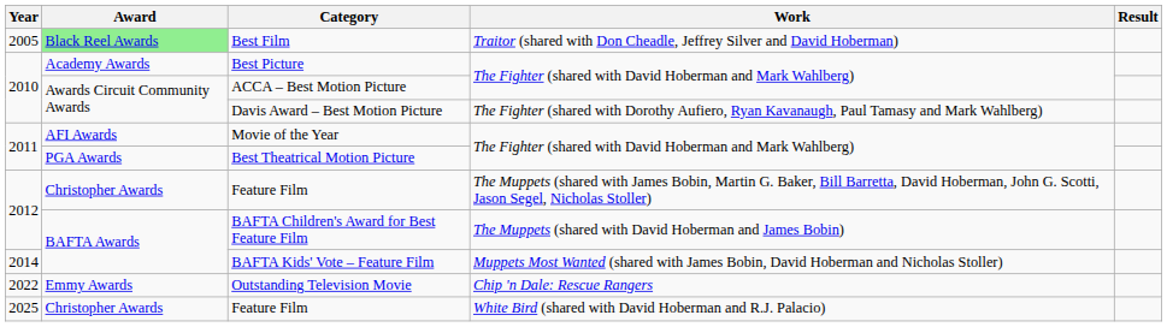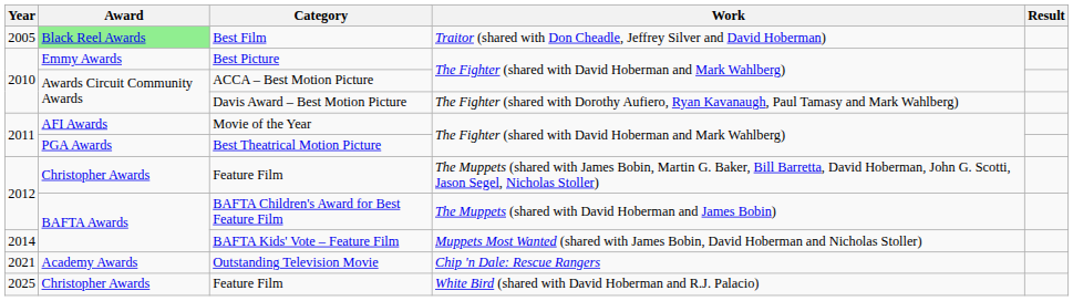 <table class="wikitable sortable">
 <tr>
 <th>Year</th>
 <th>Award</th>
 <th>Category</th>
 <th>Work</th>
 <th>Result</th>
 </tr>
 <tr>
 <td>2005</td>
 <td style="background: lightgreen;"><a href='#'>Black Reel Awards</a></td>
 <td><a href='#'>Best Film</a></td>
 <td><em><a href='#'>Traitor</a></em> (shared with <a href='#'>Don Cheadle</a>, Jeffrey Silver and <a href='#'>David Hoberman</a>)</td>
 <td></td>
 </tr>
 <tr>
 <td rowspan="3">2010</td>
-<td><a href='#'>Academy Awards</a></td>
+<td><a href='#'>Emmy Awards</a></td>
 <td><a href='#'>Best Picture</a></td>
 <td rowspan="2"><em><a href='#'>The Fighter</a></em> (shared with David Hoberman and <a href='#'>Mark Wahlberg</a>)</td>
 <td></td>
 </tr>
 <tr>
 <td rowspan="2">Awards Circuit Community Awards</td>
 <td>ACCA – Best Motion Picture</td>
 <td></td>
 </tr>
 <tr>
 <td>Davis Award – Best Motion Picture</td>
 <td><em>The Fighter</em> (shared with Dorothy Aufiero, <a href='#'>Ryan Kavanaugh</a>, Paul Tamasy and Mark Wahlberg)</td>
 <td></td>
 </tr>
 <tr>
 <td rowspan="2">2011</td>
 <td><a href='#'>AFI Awards</a></td>
 <td>Movie of the Year</td>
 <td rowspan="2"><em>The Fighter</em> (shared with David Hoberman and Mark Wahlberg)</td>
 <td></td>
 </tr>
 <tr>
 <td><a href='#'>PGA Awards</a></td>
 <td><a href='#'>Best Theatrical Motion Picture</a></td>
 <td></td>
 </tr>
 <tr>
 <td rowspan="2">2012</td>
 <td><a href='#'>Christopher Awards</a></td>
 <td>Feature Film</td>
 <td><em>The Muppets</em> (shared with James Bobin, Martin G. Baker, <a href='#'>Bill Barretta</a>, David Hoberman, John G. Scotti, <a href='#'>Jason Segel</a>, <a href='#'>Nicholas Stoller</a>)</td>
 <td></td>
 </tr>
 <tr>
 <td rowspan="2"><a href='#'>BAFTA Awards</a></td>
 <td><a href='#'>BAFTA Children's Award for Best Feature Film</a></td>
 <td><em><a href='#'>The Muppets</a></em> (shared with David Hoberman and <a href='#'>James Bobin</a>)</td>
 <td></td>
 </tr>
 <tr>
 <td>2014</td>
 <td><a href='#'>BAFTA Kids' Vote – Feature Film</a></td>
 <td><em><a href='#'>Muppets Most Wanted</a></em> (shared with James Bobin, David Hoberman and Nicholas Stoller)</td>
 <td></td>
 </tr>
 <tr>
-<td>2022</td>
-<td><a href='#'>Emmy Awards</a></td>
+<td>2021</td>
+<td><a href='#'>Academy Awards</a></td>
 <td><a href='#'>Outstanding Television Movie</a></td>
 <td><em><a href='#'>Chip 'n Dale: Rescue Rangers</a></em></td>
 <td></td>
 </tr>
 <tr>
 <td>2025</td>
 <td><a href='#'>Christopher Awards</a></td>
 <td>Feature Film</td>
 <td><em><a href='#'>White Bird</a></em> (shared with David Hoberman and R.J. Palacio)</td>
 <td></td>
 </tr>
 </table>
